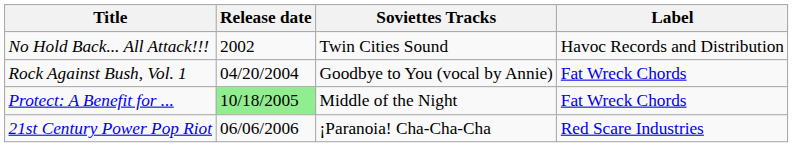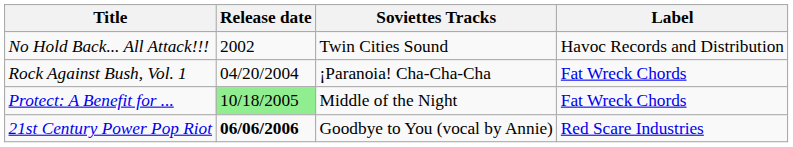 <table class="wikitable">
 <tr>
 <th>Title</th>
 <th>Release date</th>
 <th>Soviettes Tracks</th>
 <th>Label</th>
 </tr>
 <tr>
 <td><em>No Hold Back... All Attack!!!</em></td>
 <td>2002</td>
 <td>Twin Cities Sound</td>
 <td>Havoc Records and Distribution</td>
 </tr>
 <tr>
 <td><em>Rock Against Bush, Vol. 1</em></td>
 <td>04/20/2004</td>
-<td>Goodbye to You (vocal by Annie)</td>
+<td>¡Paranoia! Cha-Cha-Cha</td>
 <td><a href='#'>Fat Wreck Chords</a></td>
 </tr>
 <tr>
 <td><em><a href='#'>Protect: A Benefit for ...</a></em></td>
 <td style="background: lightgreen;">10/18/2005</td>
 <td>Middle of the Night</td>
 <td><a href='#'>Fat Wreck Chords</a></td>
 </tr>
 <tr>
 <td><em><a href='#'>21st Century Power Pop Riot</a></em></td>
-<td>06/06/2006</td>
-<td>¡Paranoia! Cha-Cha-Cha</td>
+<td><strong>06/06/2006</strong></td>
+<td>Goodbye to You (vocal by Annie)</td>
 <td><a href='#'>Red Scare Industries</a></td>
 </tr>
 </table>
